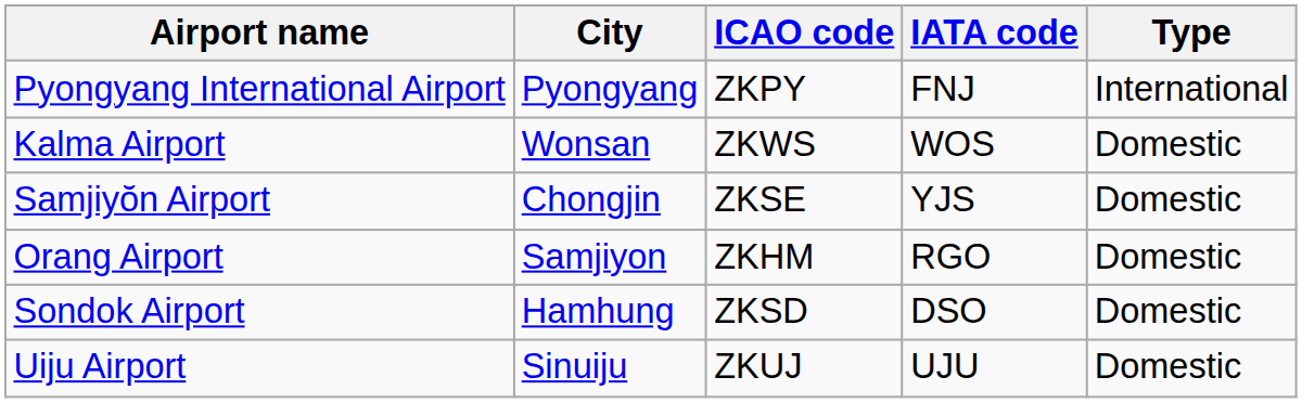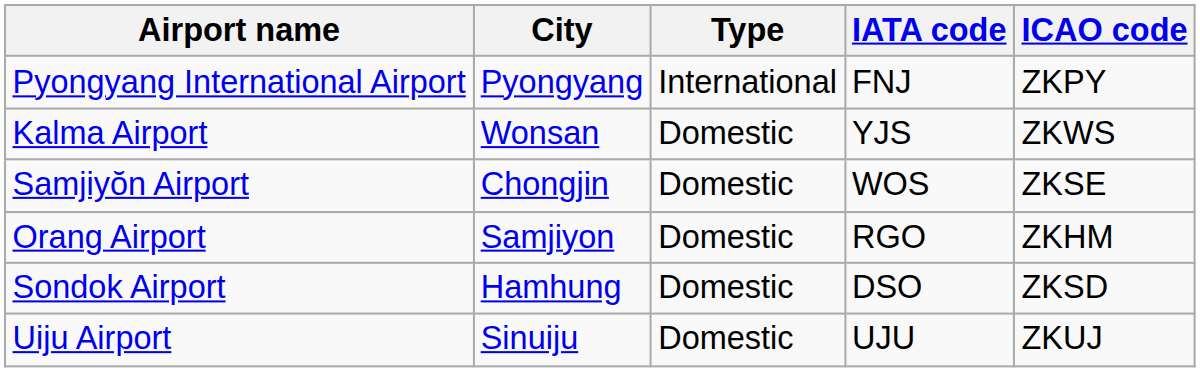 <table class="wikitable sortable">
 <tr>
 <th>Airport name</th>
 <th>City</th>
+<th>Type</th>
+<th><a href='#'>IATA code</a></th>
 <th><a href='#'>ICAO code</a></th>
-<th><a href='#'>IATA code</a></th>
-<th>Type</th>
 </tr>
 <tr>
 <td><a href='#'>Pyongyang International Airport</a></td>
 <td><a href='#'>Pyongyang</a></td>
+<td>International</td>
+<td>FNJ</td>
 <td>ZKPY</td>
-<td>FNJ</td>
-<td>International</td>
 </tr>
 <tr>
 <td><a href='#'>Kalma Airport</a></td>
 <td><a href='#'>Wonsan</a></td>
+<td>Domestic</td>
+<td>YJS</td>
 <td>ZKWS</td>
-<td>WOS</td>
-<td>Domestic</td>
 </tr>
 <tr>
 <td><a href='#'>Samjiyŏn Airport</a></td>
 <td><a href='#'>Chongjin</a></td>
+<td>Domestic</td>
+<td>WOS</td>
 <td>ZKSE</td>
-<td>YJS</td>
-<td>Domestic</td>
 </tr>
 <tr>
 <td><a href='#'>Orang Airport</a></td>
 <td><a href='#'>Samjiyon</a></td>
+<td>Domestic</td>
+<td>RGO</td>
 <td>ZKHM</td>
-<td>RGO</td>
-<td>Domestic</td>
 </tr>
 <tr>
 <td><a href='#'>Sondok Airport</a></td>
 <td><a href='#'>Hamhung</a></td>
+<td>Domestic</td>
+<td>DSO</td>
 <td>ZKSD</td>
-<td>DSO</td>
-<td>Domestic</td>
 </tr>
 <tr>
 <td><a href='#'>Uiju Airport</a></td>
 <td><a href='#'>Sinuiju</a></td>
+<td>Domestic</td>
+<td>UJU</td>
 <td>ZKUJ</td>
-<td>UJU</td>
-<td>Domestic</td>
 </tr>
 </table>
